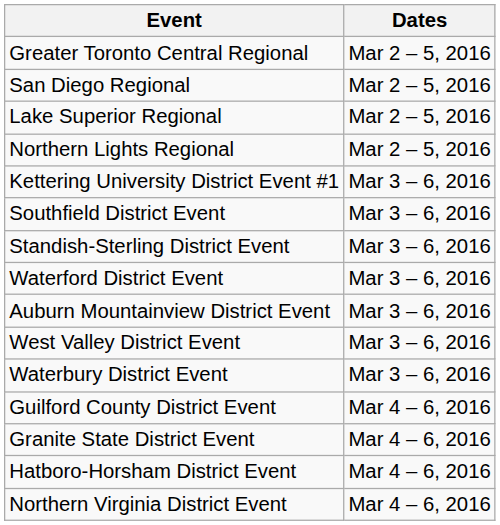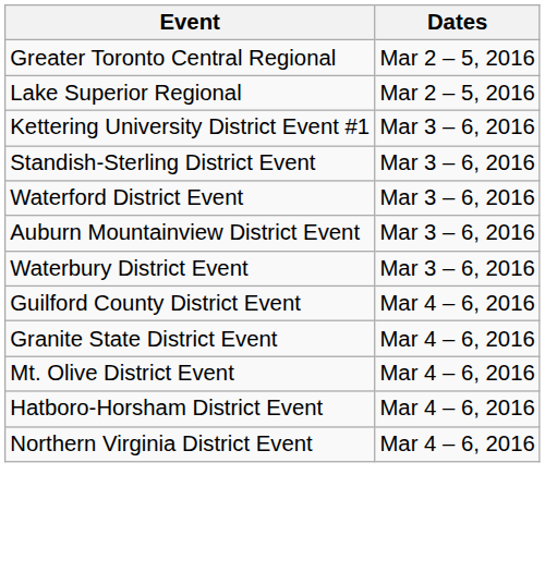 <table class="wikitable">
 <tr>
 <th>Event</th>
 <th>Dates</th>
 </tr>
 <tr>
 <td>Greater Toronto Central Regional</td>
 <td>Mar 2 – 5, 2016</td>
 </tr>
 <tr>
-<td>San Diego Regional</td>
-<td>Mar 2 – 5, 2016</td>
-</tr>
-<tr>
 <td>Lake Superior Regional</td>
 <td>Mar 2 – 5, 2016</td>
 </tr>
 <tr>
-<td>Northern Lights Regional</td>
-<td>Mar 2 – 5, 2016</td>
-</tr>
-<tr>
 <td>Kettering University District Event #1</td>
-<td>Mar 3 – 6, 2016</td>
-</tr>
-<tr>
-<td>Southfield District Event</td>
 <td>Mar 3 – 6, 2016</td>
 </tr>
 <tr>
 <td>Standish-Sterling District Event</td>
 <td>Mar 3 – 6, 2016</td>
 </tr>
 <tr>
 <td>Waterford District Event</td>
 <td>Mar 3 – 6, 2016</td>
 </tr>
 <tr>
 <td>Auburn Mountainview District Event</td>
 <td>Mar 3 – 6, 2016</td>
 </tr>
 <tr>
-<td>West Valley District Event</td>
-<td>Mar 3 – 6, 2016</td>
-</tr>
-<tr>
 <td>Waterbury District Event</td>
 <td>Mar 3 – 6, 2016</td>
 </tr>
 <tr>
 <td>Guilford County District Event</td>
 <td>Mar 4 – 6, 2016</td>
 </tr>
 <tr>
 <td>Granite State District Event</td>
 <td>Mar 4 – 6, 2016</td>
 </tr>
 <tr>
+<td>Mt. Olive District Event</td>
+<td>Mar 4 – 6, 2016</td>
+</tr>
+<tr>
 <td>Hatboro-Horsham District Event</td>
 <td>Mar 4 – 6, 2016</td>
 </tr>
 <tr>
 <td>Northern Virginia District Event</td>
 <td>Mar 4 – 6, 2016</td>
 </tr>
 </table>
